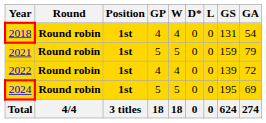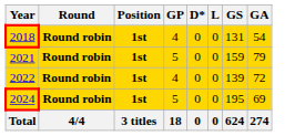 <table class="wikitable" style="text-align: center;">
 <tr>
 <th>Year</th>
 <th>Round</th>
 <th>Position</th>
 <th>GP</th>
-<th>W</th>
 <th>D*</th>
 <th>L</th>
 <th>GS</th>
 <th>GA</th>
 </tr>
 <tr style="background:gold;">
 <td style="border: 3px solid red"> <a href='#'>2018</a></td>
 <td><strong>Round robin</strong></td>
 <td><strong>1st</strong></td>
-<td>4</td>
 <td>4</td>
 <td>0</td>
 <td>0</td>
 <td>131</td>
 <td>54</td>
 </tr>
 <tr style="background:gold;">
 <td> <a href='#'>2021</a></td>
 <td><strong>Round robin</strong></td>
 <td><strong>1st</strong></td>
 <td>5</td>
-<td>5</td>
 <td>0</td>
 <td>0</td>
 <td>159</td>
 <td>79</td>
 </tr>
 <tr style="background:gold;">
 <td> <a href='#'>2022</a></td>
 <td><strong>Round robin</strong></td>
 <td><strong>1st</strong></td>
-<td>4</td>
 <td>4</td>
 <td>0</td>
 <td>0</td>
 <td>139</td>
 <td>72</td>
 </tr>
 <tr style="background:gold;">
 <td style="border: 3px solid red"> <a href='#'>2024</a></td>
 <td><strong>Round robin</strong></td>
 <td><strong>1st</strong></td>
 <td>5</td>
-<td>5</td>
 <td>0</td>
 <td>0</td>
 <td>195</td>
 <td>69</td>
 </tr>
 <tr>
 <th>Total</th>
 <th>4/4</th>
 <th>3 titles</th>
 <th>18</th>
-<th>18</th>
 <th>0</th>
 <th>0</th>
 <th>624</th>
 <th>274</th>
 </tr>
 </table>
